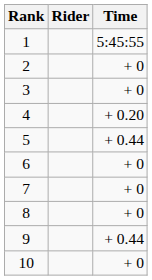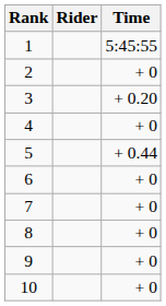 <table class="wikitable">
 <tr>
 <th scope="col">Rank</th>
 <th scope="col">Rider</th>
 <th scope="col">Time</th>
 </tr>
 <tr>
 <td style="text-align:center;">1</td>
 <td></td>
 <td style="text-align:right;">5:45:55</td>
 </tr>
 <tr>
 <td style="text-align:center;">2</td>
 <td></td>
 <td style="text-align:right;">+ 0</td>
 </tr>
 <tr>
 <td style="text-align:center;">3</td>
 <td></td>
-<td style="text-align:right;">+ 0</td>
+<td style="text-align:right;">+ 0.20</td>
 </tr>
 <tr>
 <td style="text-align:center;">4</td>
 <td></td>
-<td style="text-align:right;">+ 0.20</td>
+<td style="text-align:right;">+ 0</td>
 </tr>
 <tr>
 <td style="text-align:center;">5</td>
 <td></td>
 <td style="text-align:right;">+ 0.44</td>
 </tr>
 <tr>
 <td style="text-align:center;">6</td>
 <td></td>
 <td style="text-align:right;">+ 0</td>
 </tr>
 <tr>
 <td style="text-align:center;">7</td>
 <td></td>
 <td style="text-align:right;">+ 0</td>
 </tr>
 <tr>
 <td style="text-align:center;">8</td>
 <td></td>
 <td style="text-align:right;">+ 0</td>
 </tr>
 <tr>
 <td style="text-align:center;">9</td>
 <td></td>
-<td style="text-align:right;">+ 0.44</td>
+<td style="text-align:right;">+ 0</td>
 </tr>
 <tr>
 <td style="text-align:center;">10</td>
 <td></td>
 <td style="text-align:right;">+ 0</td>
 </tr>
 </table>
